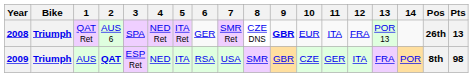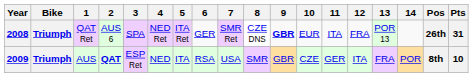 <table class="wikitable" style="text-align:center; font-size:90%">
 <tr>
 <th valign="middle">Year</th>
 <th valign="middle">Bike</th>
 <th>1</th>
 <th>2</th>
 <th>3</th>
 <th>4</th>
 <th>5</th>
 <th>6</th>
 <th>7</th>
 <th>8</th>
 <th>9</th>
 <th>10</th>
 <th>11</th>
 <th>12</th>
 <th>13</th>
 <th>14</th>
 <th valign="middle">Pos</th>
 <th valign="middle">Pts</th>
 </tr>
 <tr>
 <th><a href='#'>2008</a></th>
 <th><a href='#'>Triumph</a></th>
 <td style="background:#efcfff;"><a href='#'>QAT</a><br><small>Ret</small></td>
 <td style="background:#dfffdf;"><a href='#'>AUS</a><br><small>6</small></td>
 <td style="background:#EFCFFF;"><a href='#'>SPA</a><br></td>
 <td style="background:#efcfff;"><a href='#'>NED</a><br><small>Ret</small></td>
 <td style="background:#efcfff;"><a href='#'>ITA</a><br><small>Ret</small></td>
 <td style="background:#;"><a href='#'>GER</a><br><small></small></td>
 <td style="background:#efcfff;"><a href='#'>SMR</a><br><small>Ret</small></td>
 <td style="background:#ffffff;"><a href='#'>CZE</a><br><small>DNS</small></td>
 <td style="background:#;"><strong><a href='#'>GBR</a><br><small></small></strong></td>
 <td style="background:#;"><a href='#'>EUR</a><br><small></small></td>
 <td style="background:#;"><a href='#'>ITA</a><br><small></small></td>
 <td style="background:#;"><a href='#'>FRA</a><br><small></small></td>
 <td style="background:#dfffdf;"><a href='#'>POR</a><br><small>13</small></td>
 <td></td>
 <th style="background:#;">26th</th>
-<th style="background:#;">13</th>
+<th style="background:#;">31</th>
 </tr>
 <tr>
 <th><a href='#'>2009</a></th>
 <th><a href='#'>Triumph</a></th>
 <td style="background:#DFFFDF;"><a href='#'>AUS</a><br></td>
 <td style="background:#DFFFDF;"><strong><a href='#'>QAT</a><br></strong></td>
 <td style="background:#efcfff;"><a href='#'>ESP</a><br><small>Ret</small></td>
 <td style="background:#DFFFDF;"><a href='#'>NED</a><br></td>
 <td style="background:#DFFFDF;"><a href='#'>ITA</a><br></td>
 <td style="background:#DFFFDF;"><a href='#'>RSA</a><br></td>
 <td style="background:#DFFFDF;"><a href='#'>USA</a><br></td>
 <td style="background:#EFCFFF;"><a href='#'>SMR</a><br></td>
 <td style="background:#FFDF9F;"><a href='#'>GBR</a><br></td>
 <td style="background:#DFFFDF;"><a href='#'>CZE</a><br></td>
 <td style="background:#DFFFDF;"><a href='#'>GER</a><br></td>
 <td style="background:#DFFFDF;"><a href='#'>ITA</a><br></td>
 <td style="background:#EFCFFF;"><a href='#'>FRA</a><br></td>
 <td style="background:#FFDF9F;"><a href='#'>POR</a><br></td>
 <th>8th</th>
-<th>98</th>
+<th>10</th>
 </tr>
 </table>
